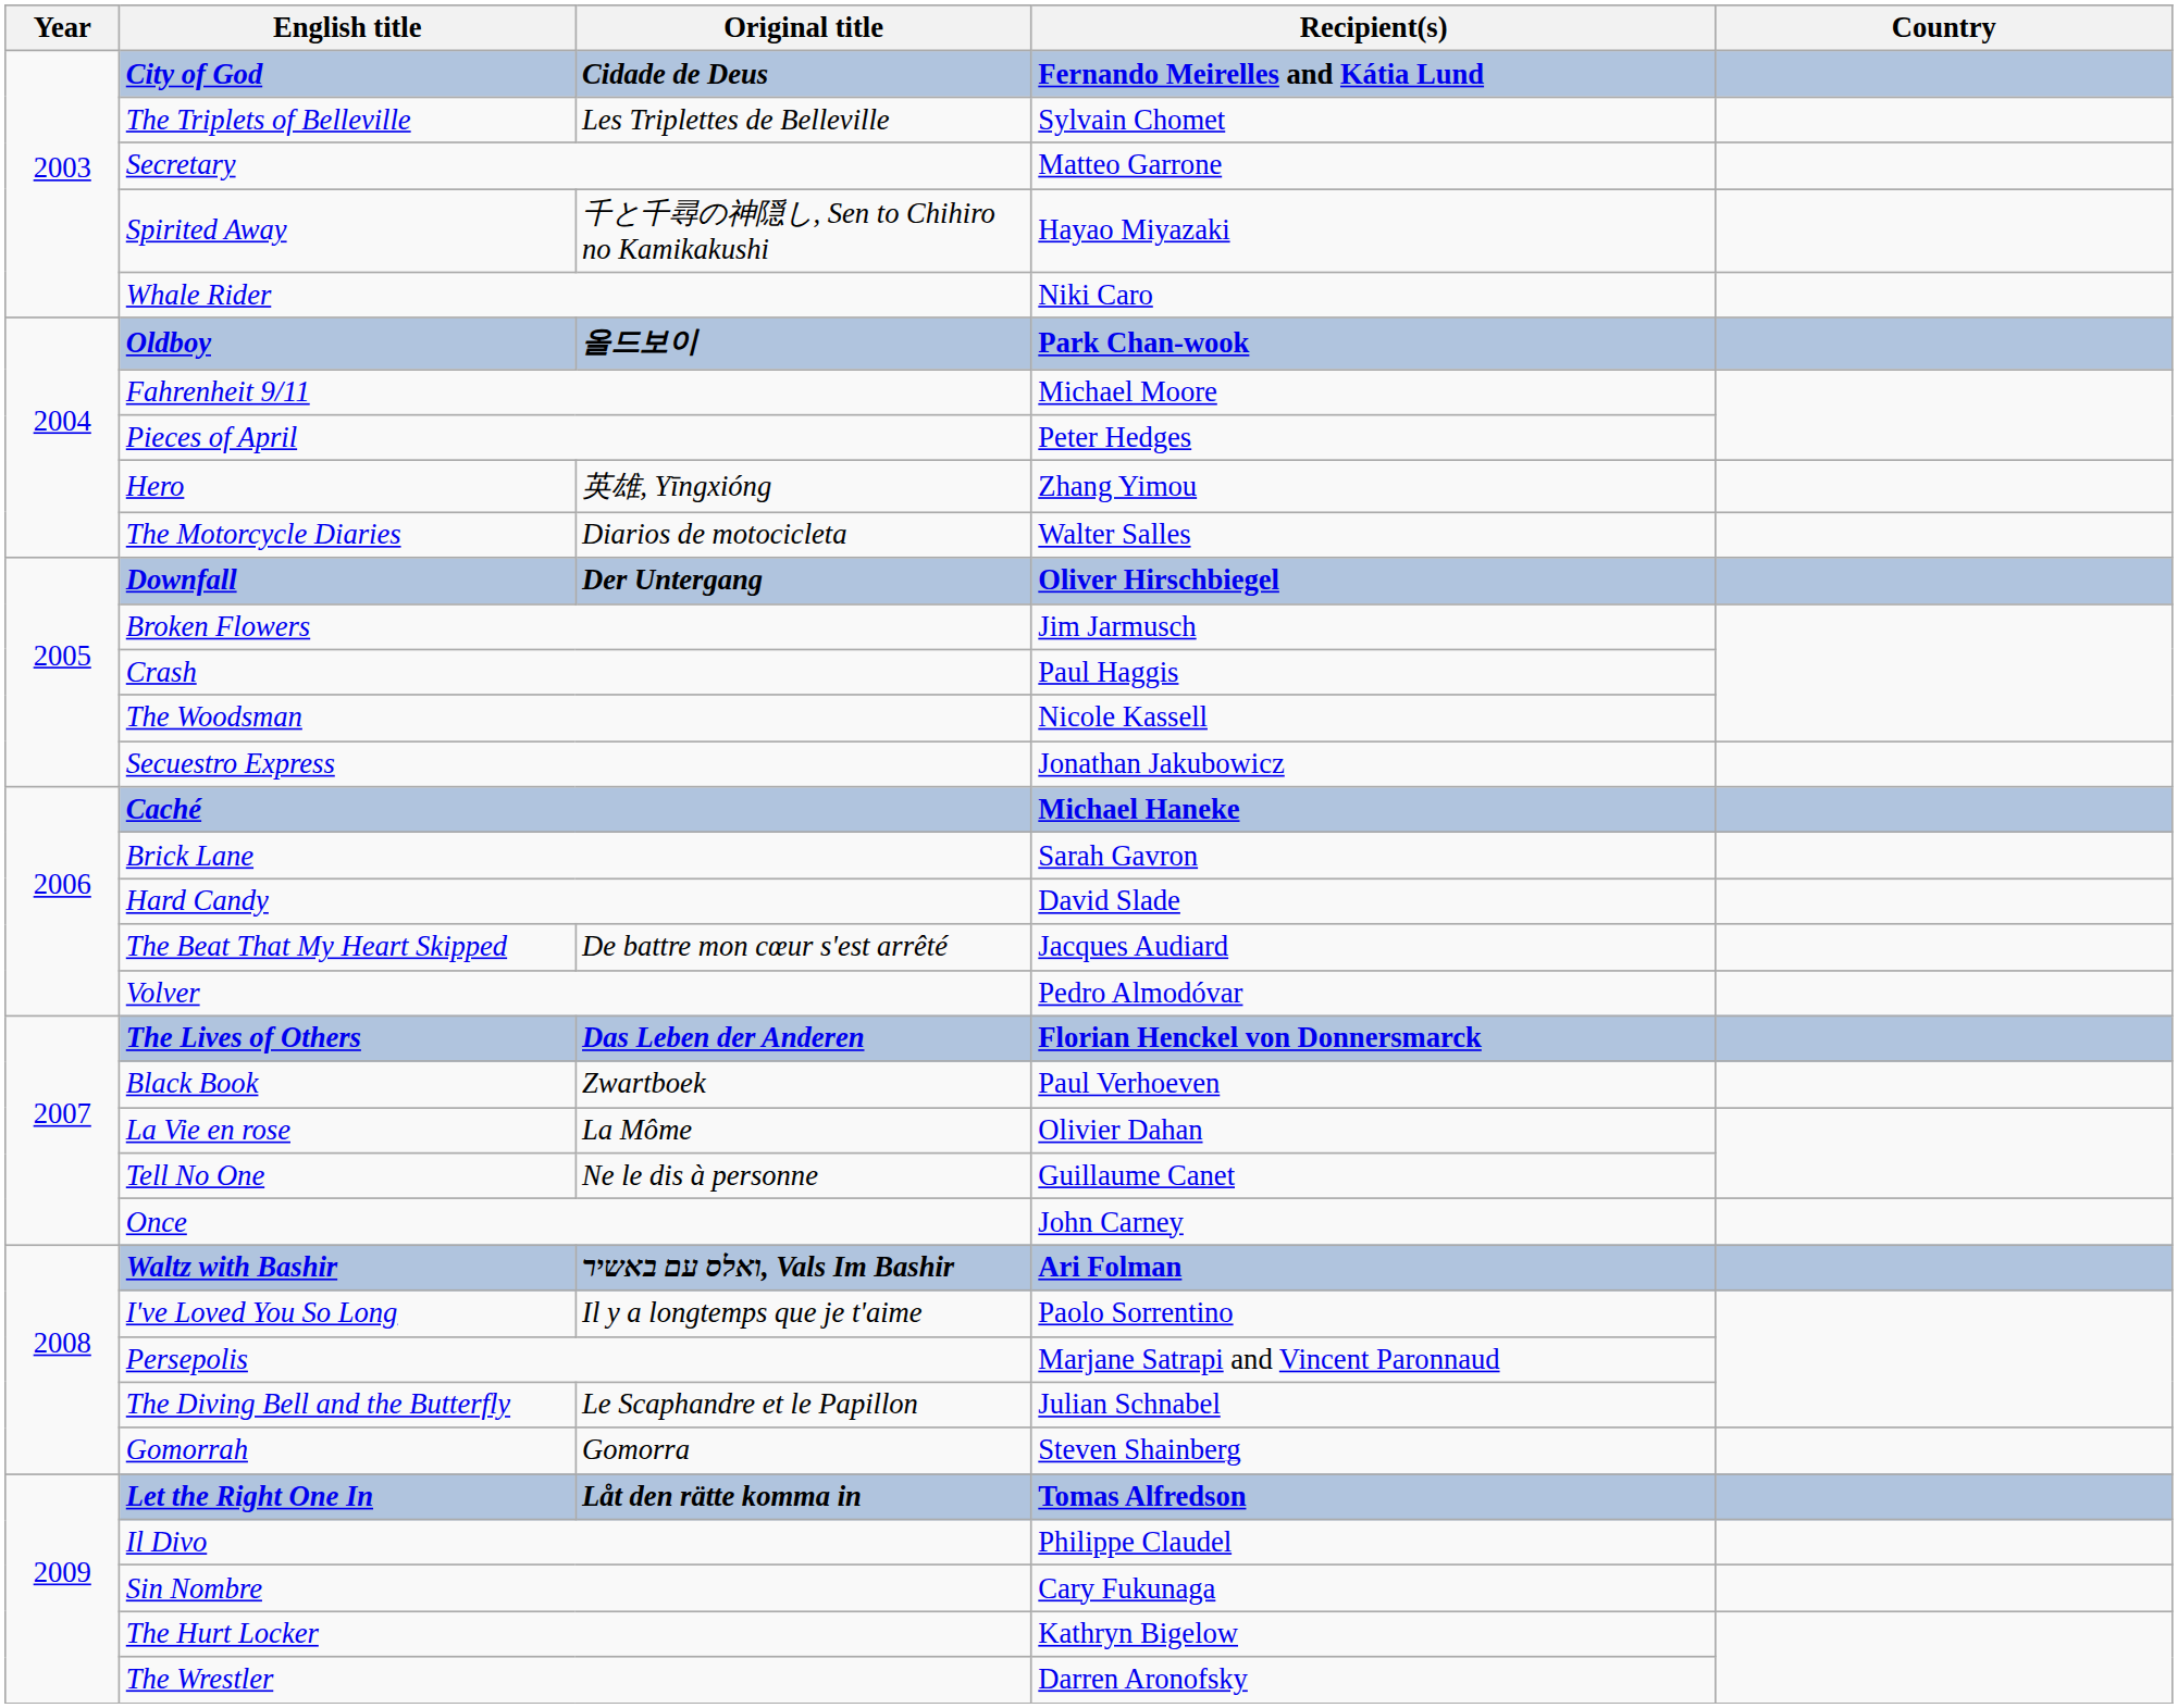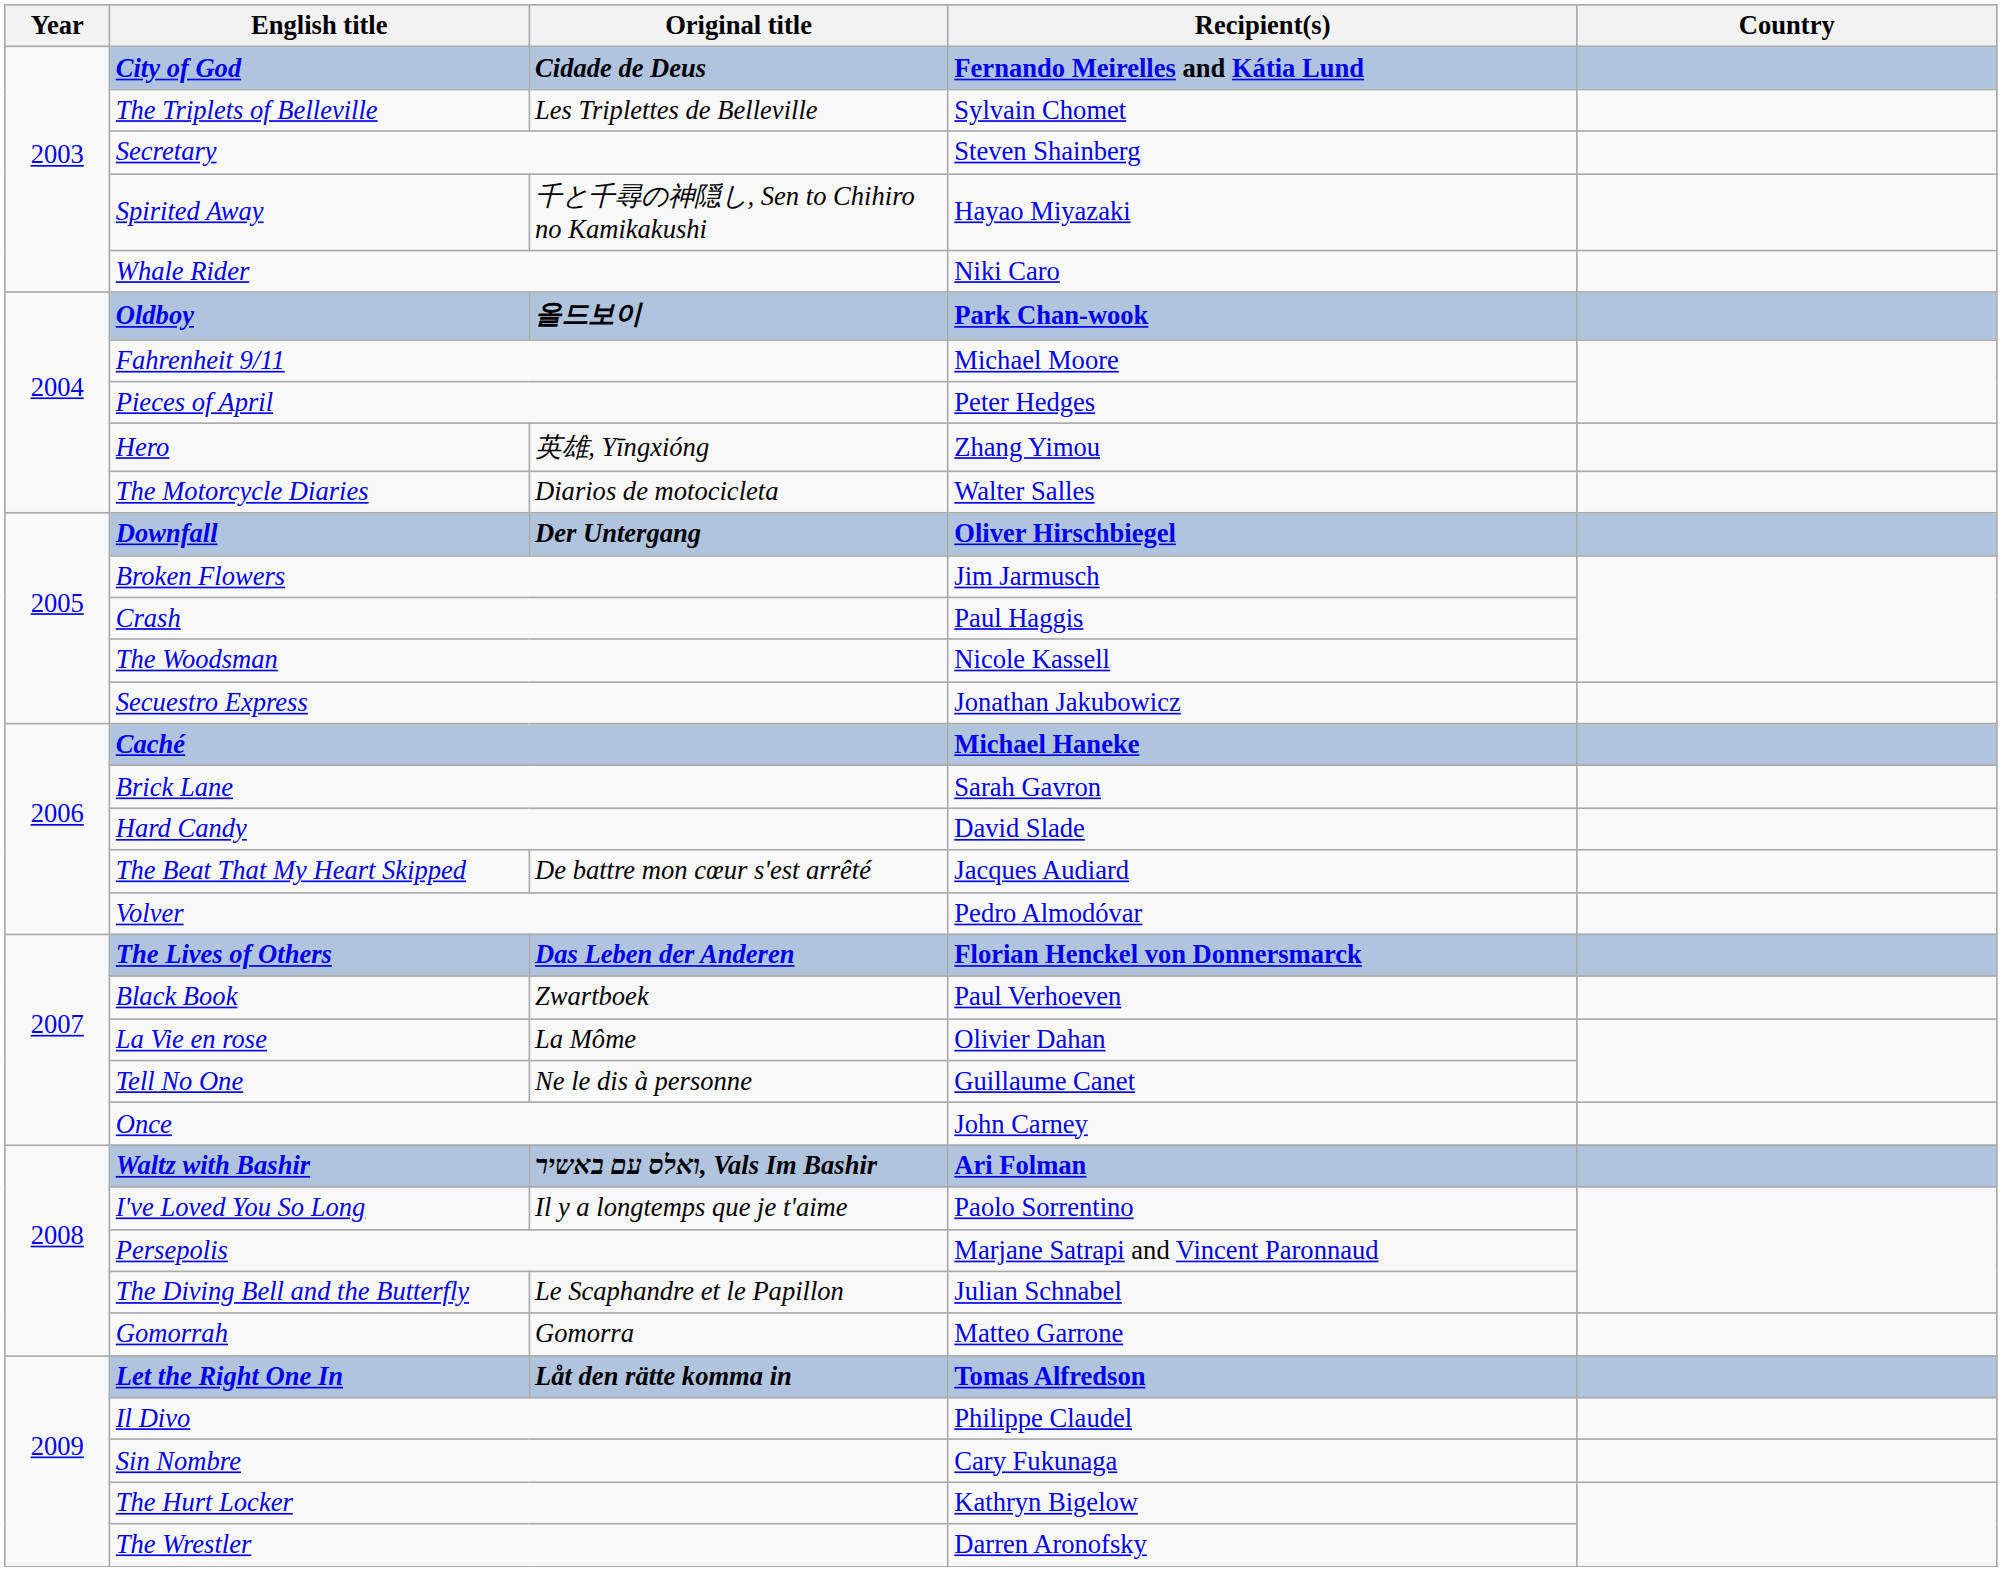 <table class="wikitable" width="95%" cellpadding="5">
 <tr>
 <th width="5%">Year</th>
 <th width="20%">English title</th>
 <th width="20%">Original title</th>
 <th width="30%">Recipient(s)</th>
 <th width="20%">Country</th>
 </tr>
 <tr>
 <td rowspan="5" style="text-align:center;"><a href='#'>2003</a><br><br></td>
 <td style="background:#B0C4DE"><strong><em><a href='#'>City of God</a></em></strong></td>
 <td style="background:#B0C4DE"><strong><em>Cidade de Deus</em></strong></td>
 <td style="background:#B0C4DE"><strong><a href='#'>Fernando Meirelles</a> and <a href='#'>Kátia Lund</a></strong></td>
 <td style="background:#B0C4DE"><strong></strong></td>
 </tr>
 <tr>
 <td><em><a href='#'>The Triplets of Belleville</a></em></td>
 <td><em>Les Triplettes de Belleville</em></td>
 <td><a href='#'>Sylvain Chomet</a></td>
 <td></td>
 </tr>
 <tr>
 <td colspan="2"><em><a href='#'>Secretary</a></em></td>
-<td><a href='#'>Matteo Garrone</a></td>
+<td><a href='#'>Steven Shainberg</a></td>
 <td></td>
 </tr>
 <tr>
 <td><em><a href='#'>Spirited Away</a></em></td>
 <td><em>千と千尋の神隠し, Sen to Chihiro no Kamikakushi</em></td>
 <td><a href='#'>Hayao Miyazaki</a></td>
 <td></td>
 </tr>
 <tr>
 <td colspan="2"><em><a href='#'>Whale Rider</a></em></td>
 <td><a href='#'>Niki Caro</a></td>
 <td></td>
 </tr>
 <tr>
 <td rowspan="5" style="text-align:center;"><a href='#'>2004</a><br><br></td>
 <td style="background:#B0C4DE"><strong><em><a href='#'>Oldboy</a></em></strong></td>
 <td style="background:#B0C4DE"><strong><em>올드보이</em></strong></td>
 <td style="background:#B0C4DE"><strong><a href='#'>Park Chan-wook</a></strong></td>
 <td style="background:#B0C4DE"><strong></strong></td>
 </tr>
 <tr>
 <td colspan="2"><em><a href='#'>Fahrenheit 9/11</a></em></td>
 <td><a href='#'>Michael Moore</a></td>
 <td rowspan="2"></td>
 </tr>
 <tr>
 <td colspan="2"><em><a href='#'>Pieces of April</a></em></td>
 <td><a href='#'>Peter Hedges</a></td>
 </tr>
 <tr>
 <td><em><a href='#'>Hero</a></em></td>
 <td><em>英雄, Yīngxióng</em></td>
 <td><a href='#'>Zhang Yimou</a></td>
 <td></td>
 </tr>
 <tr>
 <td><em><a href='#'>The Motorcycle Diaries</a></em></td>
 <td><em>Diarios de motocicleta</em></td>
 <td><a href='#'>Walter Salles</a></td>
 <td></td>
 </tr>
 <tr>
 <td rowspan="5" style="text-align:center;"><a href='#'>2005</a><br><br></td>
 <td style="background:#B0C4DE"><strong><em><a href='#'>Downfall</a></em></strong></td>
 <td style="background:#B0C4DE"><strong><em>Der Untergang</em></strong></td>
 <td style="background:#B0C4DE"><strong><a href='#'>Oliver Hirschbiegel</a></strong></td>
 <td style="background:#B0C4DE"><strong></strong></td>
 </tr>
 <tr>
 <td colspan="2"><em><a href='#'>Broken Flowers</a></em></td>
 <td><a href='#'>Jim Jarmusch</a></td>
 <td rowspan="3"></td>
 </tr>
 <tr>
 <td colspan="2"><em><a href='#'>Crash</a></em></td>
 <td><a href='#'>Paul Haggis</a></td>
 </tr>
 <tr>
 <td colspan="2"><em><a href='#'>The Woodsman</a></em></td>
 <td><a href='#'>Nicole Kassell</a></td>
 </tr>
 <tr>
 <td colspan="2"><em><a href='#'>Secuestro Express</a></em></td>
 <td><a href='#'>Jonathan Jakubowicz</a></td>
 <td></td>
 </tr>
 <tr>
 <td rowspan="5" style="text-align:center;"><a href='#'>2006</a><br><br></td>
 <td colspan="2" style="background:#B0C4DE"><strong><em><a href='#'>Caché</a></em></strong></td>
 <td style="background:#B0C4DE"><strong><a href='#'>Michael Haneke</a></strong></td>
 <td style="background:#B0C4DE"><strong></strong></td>
 </tr>
 <tr>
 <td colspan="2"><em><a href='#'>Brick Lane</a></em></td>
 <td><a href='#'>Sarah Gavron</a></td>
 <td></td>
 </tr>
 <tr>
 <td colspan="2"><em><a href='#'>Hard Candy</a></em></td>
 <td><a href='#'>David Slade</a></td>
 <td></td>
 </tr>
 <tr>
 <td><em><a href='#'>The Beat That My Heart Skipped</a></em></td>
 <td><em>De battre mon cœur s'est arrêté</em></td>
 <td><a href='#'>Jacques Audiard</a></td>
 <td></td>
 </tr>
 <tr>
 <td colspan="2"><em><a href='#'>Volver</a></em></td>
 <td><a href='#'>Pedro Almodóvar</a></td>
 <td></td>
 </tr>
 <tr>
 <td rowspan="5" style="text-align:center;"><a href='#'>2007</a><br><br></td>
 <td style="background:#B0C4DE"><strong><em><a href='#'>The Lives of Others</a></em></strong></td>
 <td style="background:#B0C4DE"><strong><em><a href='#'>Das Leben der Anderen</a></em></strong></td>
 <td style="background:#B0C4DE"><strong><a href='#'>Florian Henckel von Donnersmarck</a></strong></td>
 <td style="background:#B0C4DE"><strong></strong></td>
 </tr>
 <tr>
 <td><em><a href='#'>Black Book</a></em></td>
 <td><em>Zwartboek</em></td>
 <td><a href='#'>Paul Verhoeven</a></td>
 <td></td>
 </tr>
 <tr>
 <td><em><a href='#'>La Vie en rose</a></em></td>
 <td><em>La Môme</em></td>
 <td><a href='#'>Olivier Dahan</a></td>
 <td rowspan="2"></td>
 </tr>
 <tr>
 <td><em><a href='#'>Tell No One</a></em></td>
 <td><em>Ne le dis à personne</em></td>
 <td><a href='#'>Guillaume Canet</a></td>
 </tr>
 <tr>
 <td colspan="2"><em><a href='#'>Once</a></em></td>
 <td><a href='#'>John Carney</a></td>
 <td></td>
 </tr>
 <tr>
 <td rowspan="5" style="text-align:center;"><a href='#'>2008</a><br><br></td>
 <td style="background:#B0C4DE"><strong><em><a href='#'>Waltz with Bashir</a></em></strong></td>
 <td style="background:#B0C4DE"><strong><em>ואלס עם באשיר, Vals Im Bashir</em></strong></td>
 <td style="background:#B0C4DE"><strong><a href='#'>Ari Folman</a></strong></td>
 <td style="background:#B0C4DE"><strong></strong></td>
 </tr>
 <tr>
 <td><em><a href='#'>I've Loved You So Long</a></em></td>
 <td><em>Il y a longtemps que je t'aime</em></td>
 <td><a href='#'>Paolo Sorrentino</a></td>
 <td rowspan="3"></td>
 </tr>
 <tr>
 <td colspan="2"><em><a href='#'>Persepolis</a></em></td>
 <td><a href='#'>Marjane Satrapi</a> and <a href='#'>Vincent Paronnaud</a></td>
 </tr>
 <tr>
 <td><em><a href='#'>The Diving Bell and the Butterfly</a></em></td>
 <td><em>Le Scaphandre et le Papillon</em></td>
 <td><a href='#'>Julian Schnabel</a></td>
 </tr>
 <tr>
 <td><em><a href='#'>Gomorrah</a></em></td>
 <td><em>Gomorra</em></td>
-<td><a href='#'>Steven Shainberg</a></td>
+<td><a href='#'>Matteo Garrone</a></td>
 <td></td>
 </tr>
 <tr>
 <td rowspan="5" style="text-align:center;"><a href='#'>2009</a><br><br></td>
 <td style="background:#B0C4DE"><strong><em><a href='#'>Let the Right One In</a></em></strong></td>
 <td style="background:#B0C4DE"><strong><em>Låt den rätte komma in</em></strong></td>
 <td style="background:#B0C4DE"><strong><a href='#'>Tomas Alfredson</a></strong></td>
 <td style="background:#B0C4DE"><strong></strong></td>
 </tr>
 <tr>
 <td colspan="2"><em><a href='#'>Il Divo</a></em></td>
 <td><a href='#'>Philippe Claudel</a></td>
 <td></td>
 </tr>
 <tr>
 <td colspan="2"><em><a href='#'>Sin Nombre</a></em></td>
 <td><a href='#'>Cary Fukunaga</a></td>
 <td></td>
 </tr>
 <tr>
 <td colspan="2"><em><a href='#'>The Hurt Locker</a></em></td>
 <td><a href='#'>Kathryn Bigelow</a></td>
 <td rowspan="2"></td>
 </tr>
 <tr>
 <td colspan="2"><em><a href='#'>The Wrestler</a></em></td>
 <td><a href='#'>Darren Aronofsky</a></td>
 </tr>
 <tr>
 </tr>
 </table>
